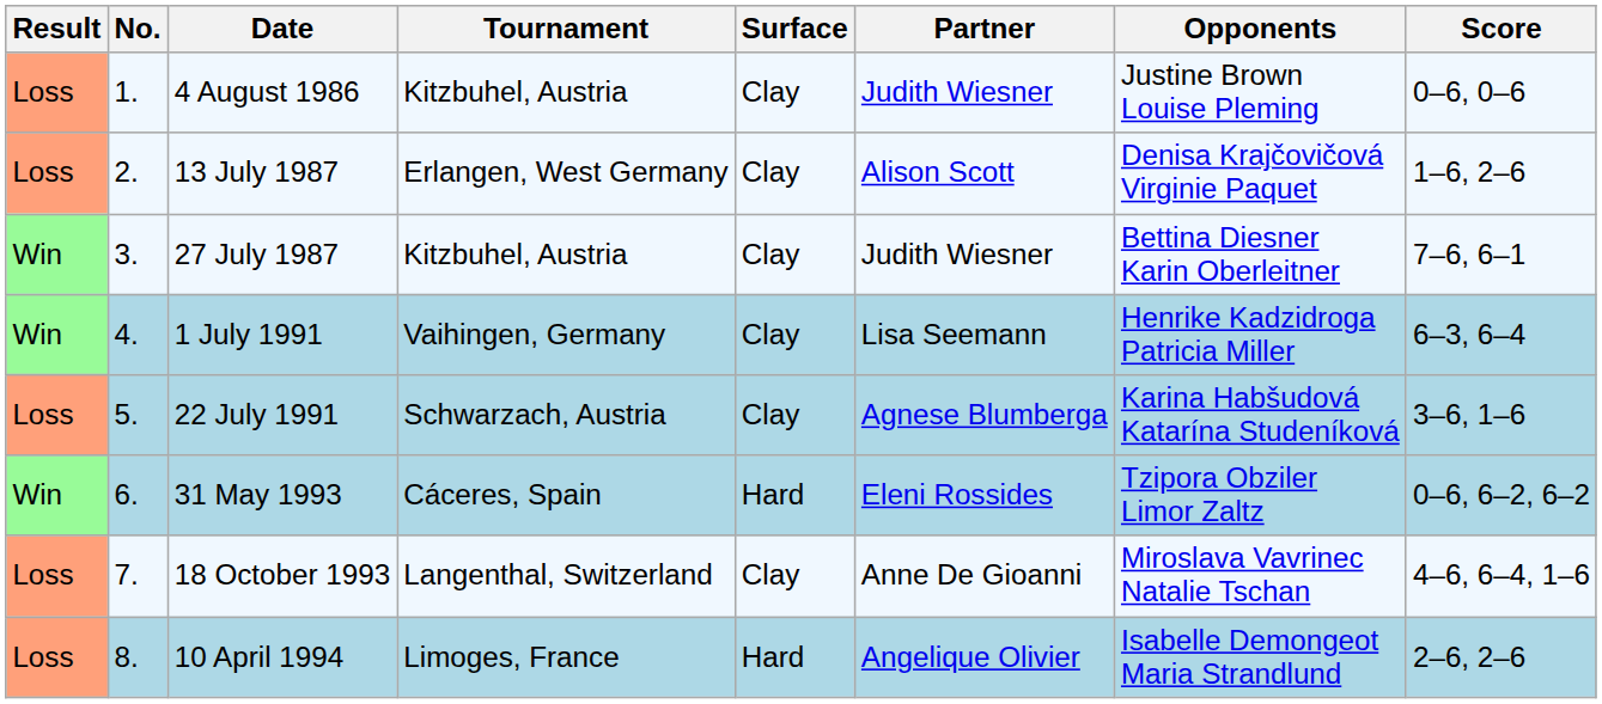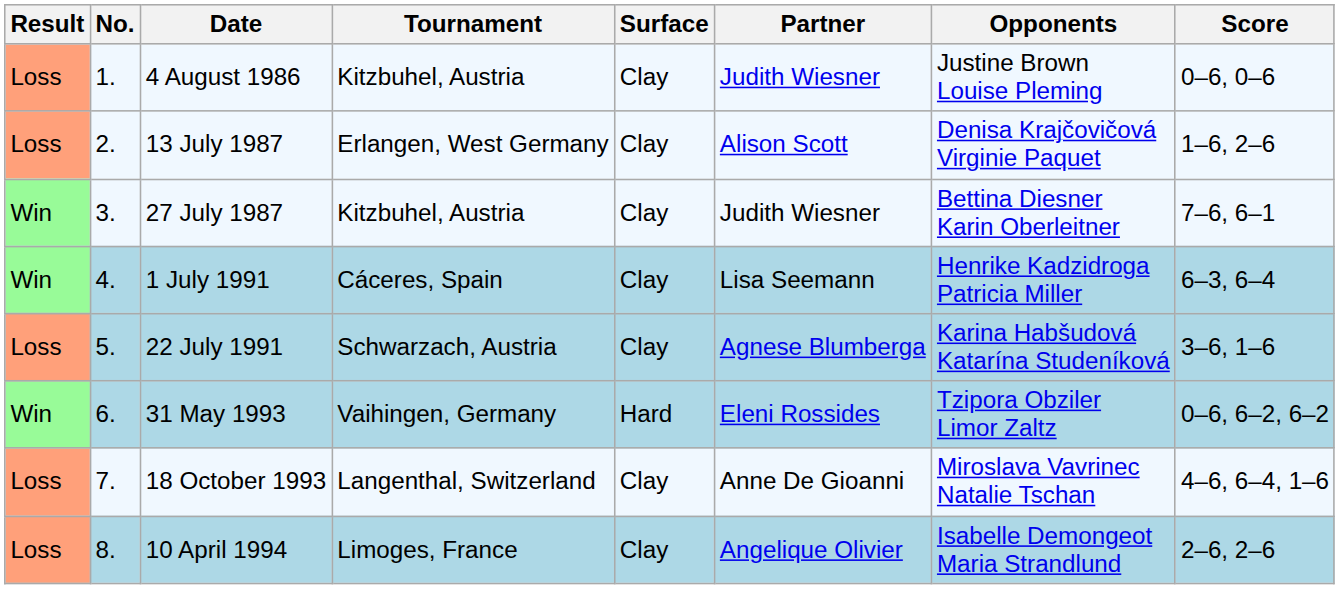 <table class="sortable wikitable" style="font-size:97%;">
 <tr>
 <th>Result</th>
 <th>No.</th>
 <th>Date</th>
 <th>Tournament</th>
 <th>Surface</th>
 <th>Partner</th>
 <th>Opponents</th>
 <th>Score</th>
 </tr>
 <tr style="background:#f0f8ff;">
 <td style="background:#ffa07a;">Loss</td>
 <td>1.</td>
 <td>4 August 1986</td>
 <td>Kitzbuhel, Austria</td>
 <td>Clay</td>
 <td> <a href='#'>Judith Wiesner</a></td>
 <td> Justine Brown <br>  <a href='#'>Louise Pleming</a></td>
 <td>0–6, 0–6</td>
 </tr>
 <tr style="background:#f0f8ff;">
 <td style="background:#ffa07a;">Loss</td>
 <td>2.</td>
 <td>13 July 1987</td>
 <td>Erlangen, West Germany</td>
 <td>Clay</td>
 <td> <a href='#'>Alison Scott</a></td>
 <td> <a href='#'>Denisa Krajčovičová</a> <br>  <a href='#'>Virginie Paquet</a></td>
 <td>1–6, 2–6</td>
 </tr>
 <tr style="background:#f0f8ff;">
 <td style="background:#98fb98;">Win</td>
 <td>3.</td>
 <td>27 July 1987</td>
 <td>Kitzbuhel, Austria</td>
 <td>Clay</td>
 <td> Judith Wiesner</td>
 <td> <a href='#'>Bettina Diesner</a> <br>  <a href='#'>Karin Oberleitner</a></td>
 <td>7–6, 6–1</td>
 </tr>
 <tr style="background:lightblue;">
 <td style="background:#98fb98;">Win</td>
 <td>4.</td>
 <td>1 July 1991</td>
-<td>Vaihingen, Germany</td>
+<td>Cáceres, Spain</td>
 <td>Clay</td>
 <td> Lisa Seemann</td>
 <td> <a href='#'>Henrike Kadzidroga</a> <br>  <a href='#'>Patricia Miller</a></td>
 <td>6–3, 6–4</td>
 </tr>
 <tr style="background:lightblue;">
 <td style="background:#ffa07a;">Loss</td>
 <td>5.</td>
 <td>22 July 1991</td>
 <td>Schwarzach, Austria</td>
 <td>Clay</td>
 <td> <a href='#'>Agnese Blumberga</a></td>
 <td> <a href='#'>Karina Habšudová</a> <br>  <a href='#'>Katarína Studeníková</a></td>
 <td>3–6, 1–6</td>
 </tr>
 <tr style="background:lightblue;">
 <td style="background:#98fb98;">Win</td>
 <td>6.</td>
 <td>31 May 1993</td>
-<td>Cáceres, Spain</td>
+<td>Vaihingen, Germany</td>
 <td>Hard</td>
 <td> <a href='#'>Eleni Rossides</a></td>
 <td> <a href='#'>Tzipora Obziler</a> <br>  <a href='#'>Limor Zaltz</a></td>
 <td>0–6, 6–2, 6–2</td>
 </tr>
 <tr style="background:#f0f8ff;">
 <td style="background:#ffa07a;">Loss</td>
 <td>7.</td>
 <td>18 October 1993</td>
 <td>Langenthal, Switzerland</td>
 <td>Clay</td>
 <td> Anne De Gioanni</td>
 <td> <a href='#'>Miroslava Vavrinec</a> <br>  <a href='#'>Natalie Tschan</a></td>
 <td>4–6, 6–4, 1–6</td>
 </tr>
 <tr style="background:lightblue;">
 <td style="background:#ffa07a;">Loss</td>
 <td>8.</td>
 <td>10 April 1994</td>
 <td>Limoges, France</td>
-<td>Hard</td>
+<td>Clay</td>
 <td> <a href='#'>Angelique Olivier</a></td>
 <td> <a href='#'>Isabelle Demongeot</a> <br>  <a href='#'>Maria Strandlund</a></td>
 <td>2–6, 2–6</td>
 </tr>
 </table>
